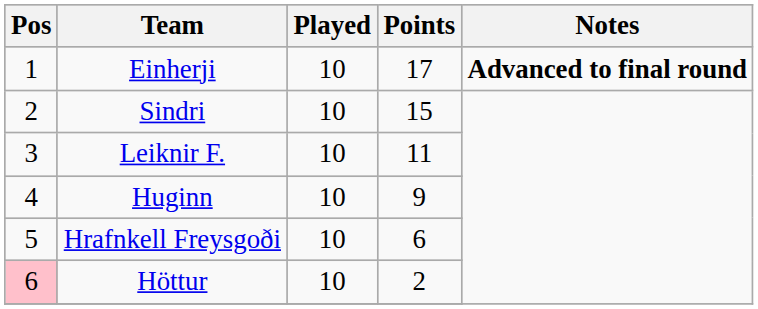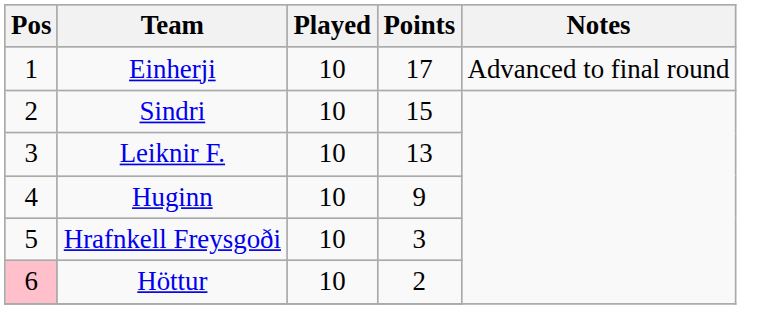 <table class="wikitable" style="text-align: center;">
 <tr>
 <th>Pos</th>
 <th>Team</th>
 <th>Played</th>
 <th>Points</th>
 <th>Notes</th>
 </tr>
 <tr>
 <td>1</td>
 <td><a href='#'>Einherji</a></td>
 <td>10</td>
 <td>17</td>
-<td align="center" rowspan="1"><strong>Advanced to final round</strong></td>
+<td align="center" rowspan="1">Advanced to final round</td>
 </tr>
 <tr>
 <td>2</td>
 <td><a href='#'>Sindri</a></td>
 <td>10</td>
 <td>15</td>
 </tr>
 <tr>
 <td>3</td>
 <td><a href='#'>Leiknir F.</a></td>
 <td>10</td>
-<td>11</td>
+<td>13</td>
 </tr>
 <tr>
 <td>4</td>
 <td><a href='#'>Huginn</a></td>
 <td>10</td>
 <td>9</td>
 </tr>
 <tr>
 <td>5</td>
 <td><a href='#'>Hrafnkell Freysgoði</a></td>
 <td>10</td>
-<td>6</td>
+<td>3</td>
 </tr>
 <tr>
 <td style="background: pink;">6</td>
 <td><a href='#'>Höttur</a></td>
 <td>10</td>
 <td>2</td>
 </tr>
 <tr>
 </tr>
 </table>
